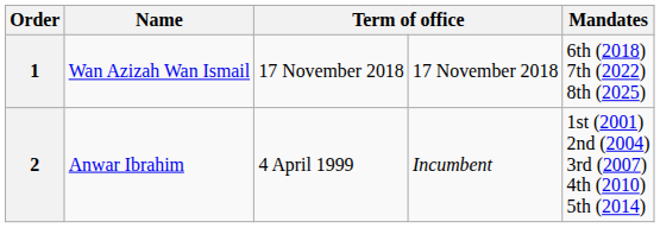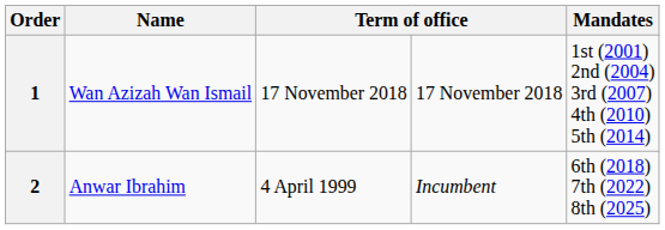 <table class="wikitable">
 <tr>
 <th>Order</th>
 <th>Name</th>
 <th colspan="2">Term of office</th>
 <th>Mandates</th>
 </tr>
 <tr>
 <th>1</th>
 <td><a href='#'>Wan Azizah Wan Ismail</a></td>
 <td>17 November 2018</td>
 <td>17 November 2018</td>
-<td>6th (<a href='#'>2018</a>)<br>7th (<a href='#'>2022</a>)<br>8th (<a href='#'>2025</a>)</td>
+<td>1st (<a href='#'>2001</a>)<br>2nd (<a href='#'>2004</a>)<br>3rd (<a href='#'>2007</a>)<br>4th (<a href='#'>2010</a>)<br>5th (<a href='#'>2014</a>)</td>
 </tr>
 <tr>
 <th>2</th>
 <td><a href='#'>Anwar Ibrahim</a></td>
 <td>4 April 1999</td>
 <td><em>Incumbent</em></td>
-<td>1st (<a href='#'>2001</a>)<br>2nd (<a href='#'>2004</a>)<br>3rd (<a href='#'>2007</a>)<br>4th (<a href='#'>2010</a>)<br>5th (<a href='#'>2014</a>)</td>
+<td>6th (<a href='#'>2018</a>)<br>7th (<a href='#'>2022</a>)<br>8th (<a href='#'>2025</a>)</td>
 </tr>
 </table>
